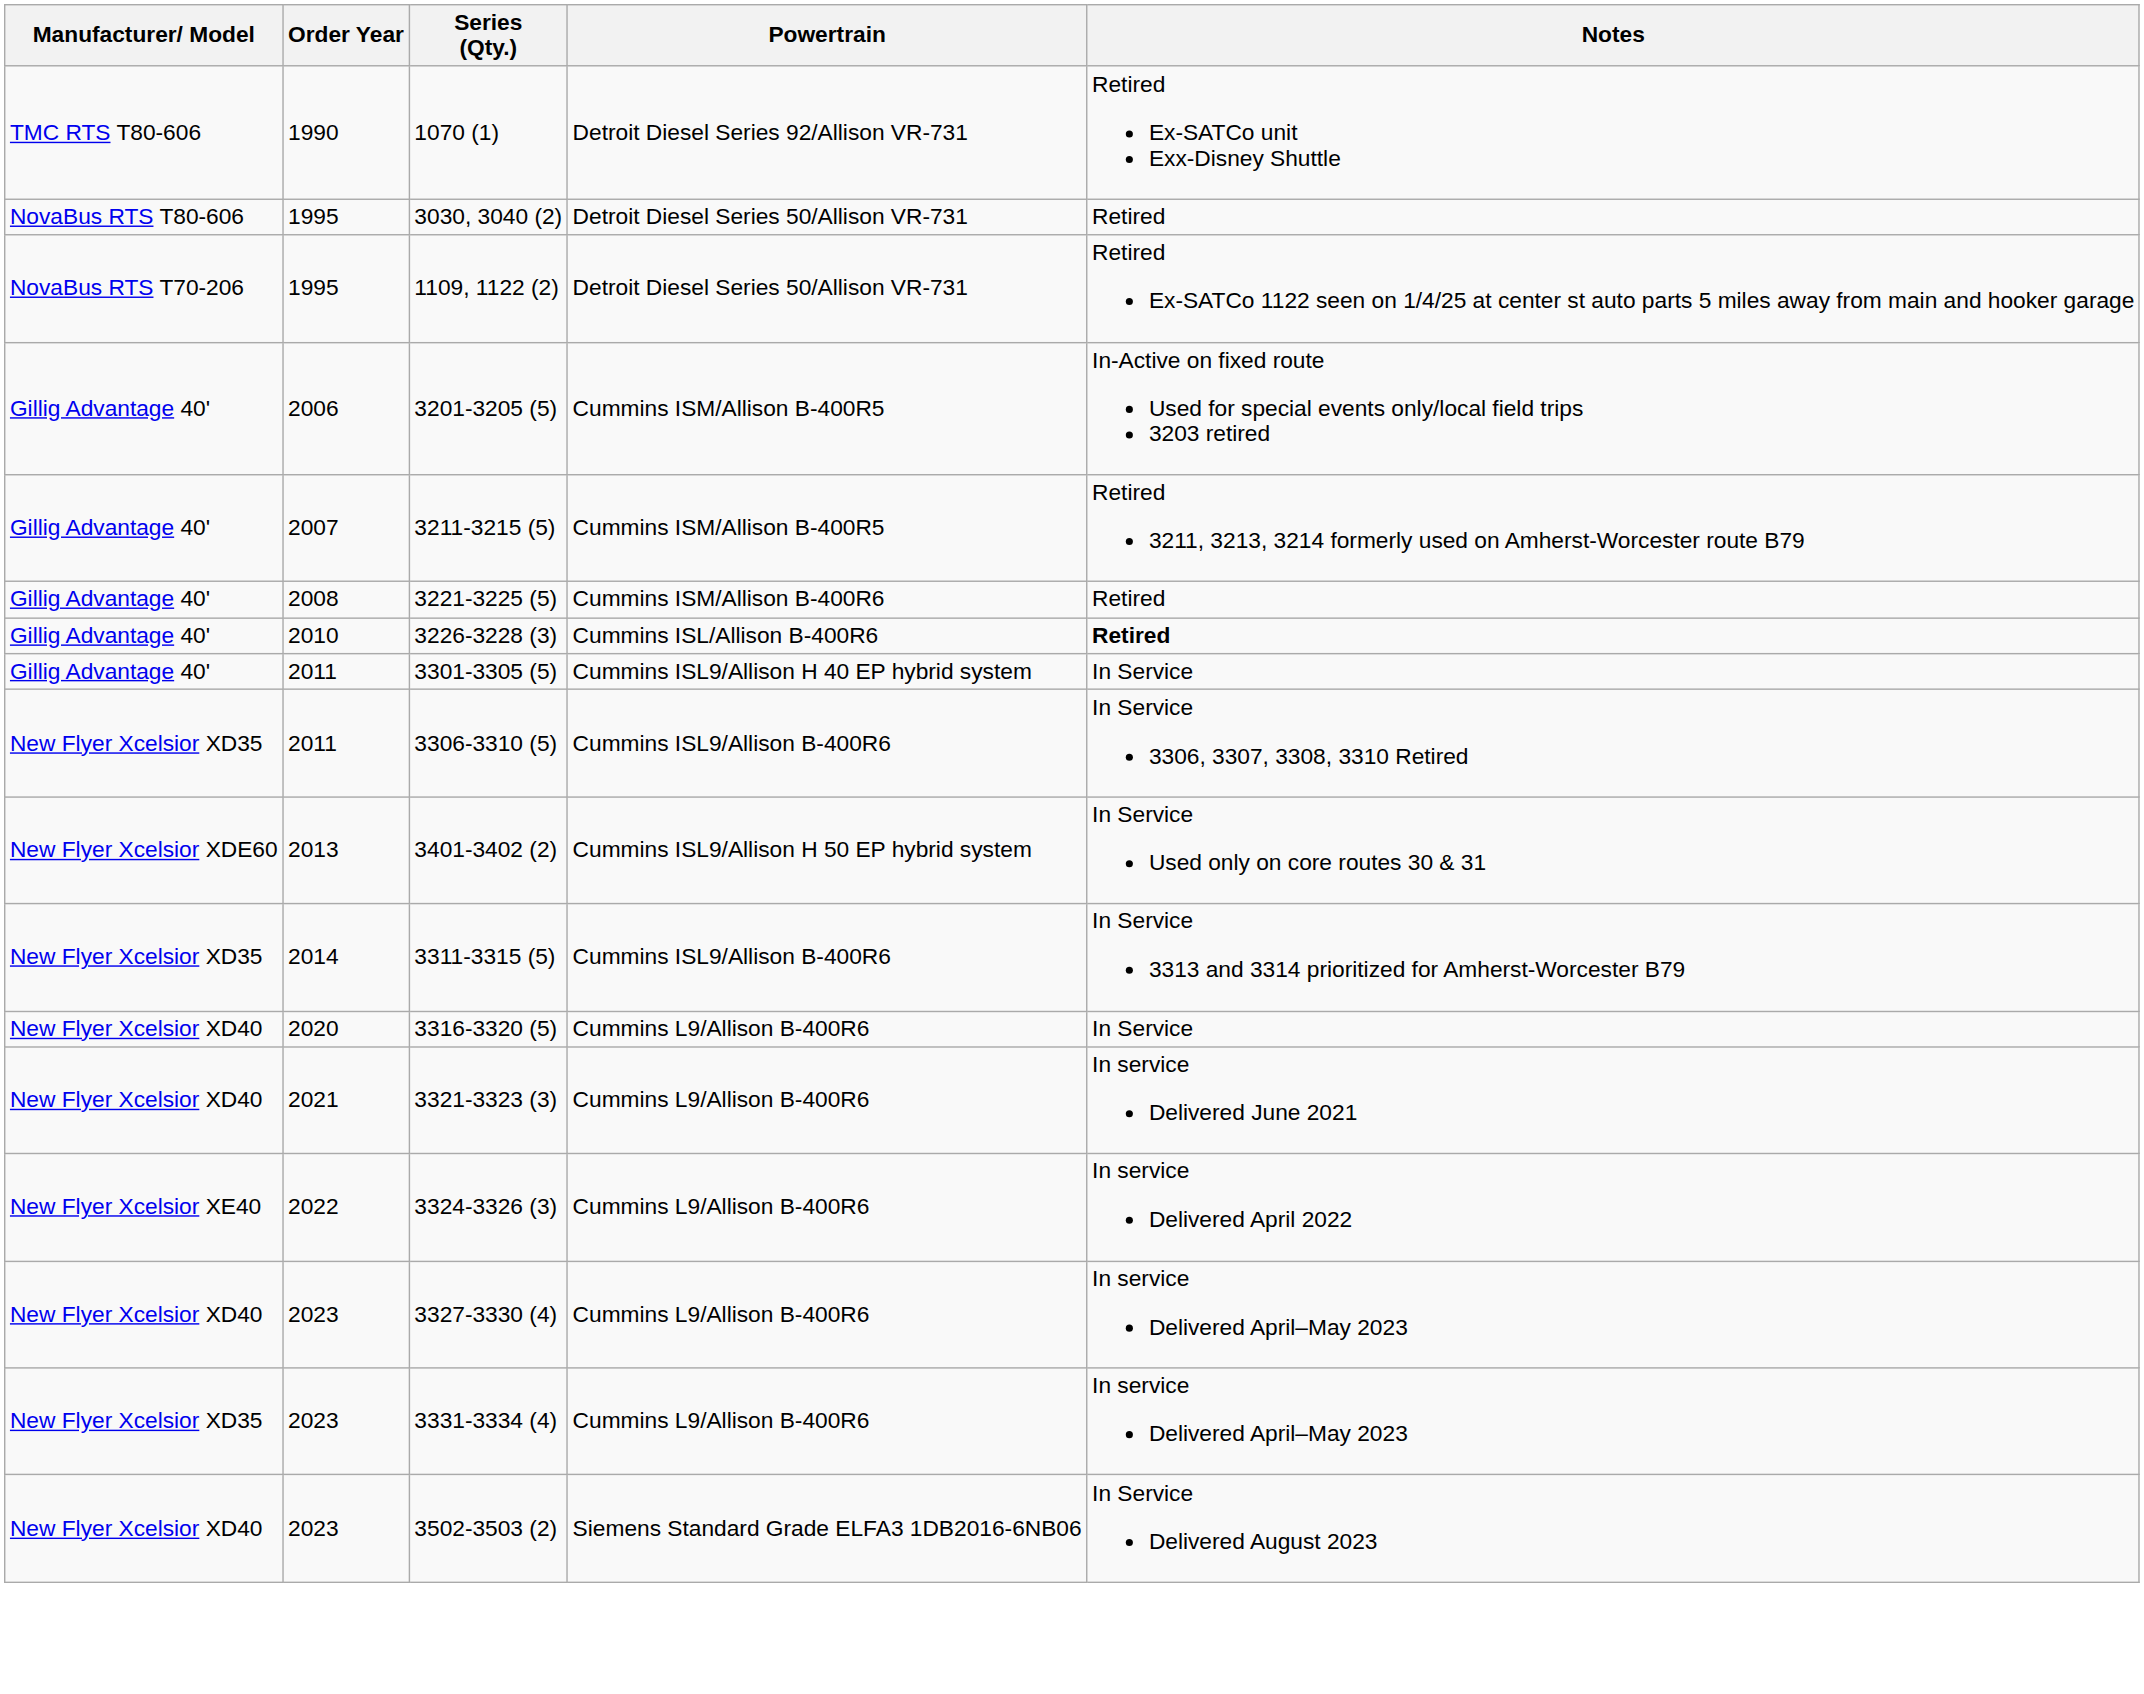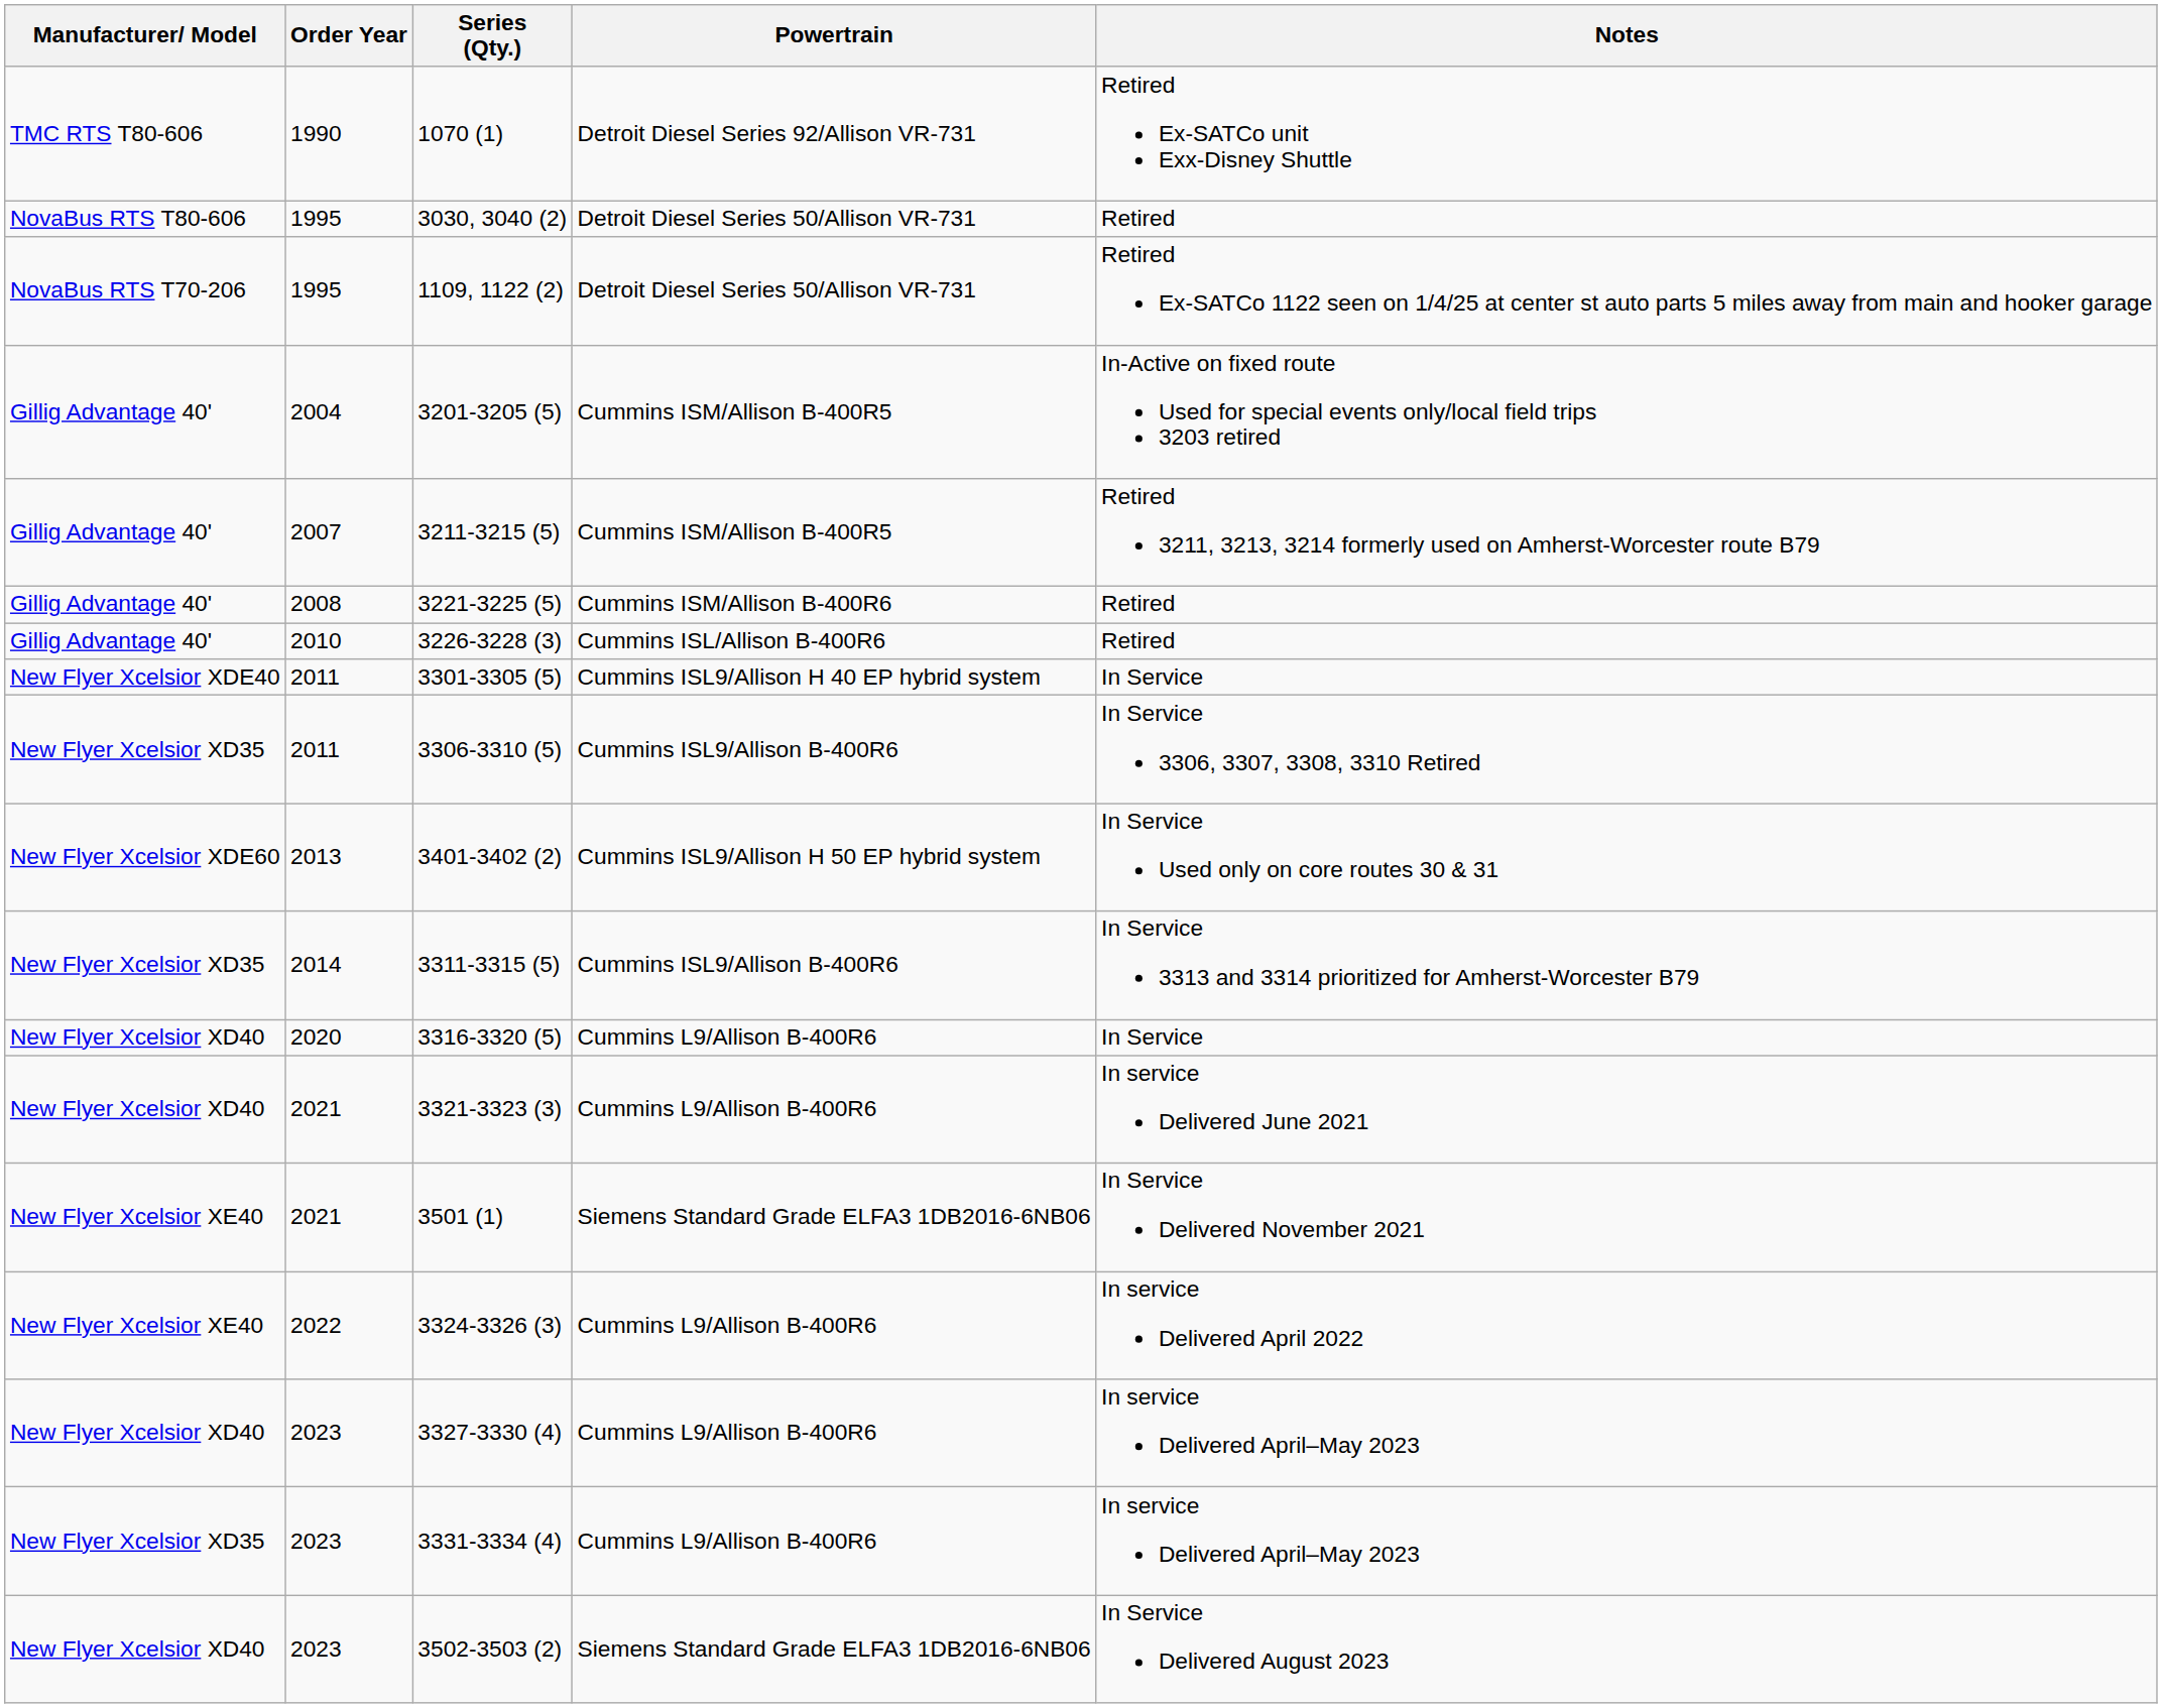 <table class= wikitable>
 <tr>
 <th>Manufacturer/ Model</th>
 <th>Order Year</th>
 <th>Series<br>(Qty.)</th>
 <th>Powertrain</th>
 <th>Notes</th>
 </tr>
 <tr>
 <td><a href='#'>TMC RTS</a> T80-606</td>
 <td>1990</td>
 <td>1070 (1)</td>
 <td>Detroit Diesel Series 92/Allison VR-731</td>
 <td>Retired<br><ul><li>Ex-SATCo unit</li><li>Exx-Disney Shuttle</li></ul></td>
 </tr>
 <tr>
 <td><a href='#'>NovaBus RTS</a> T80-606</td>
 <td>1995</td>
 <td>3030, 3040 (2)</td>
 <td>Detroit Diesel Series 50/Allison VR-731</td>
 <td>Retired</td>
 </tr>
 <tr>
 <td><a href='#'>NovaBus RTS</a> T70-206</td>
 <td>1995</td>
 <td>1109, 1122 (2)</td>
 <td>Detroit Diesel Series 50/Allison VR-731</td>
 <td>Retired<br><ul><li>Ex-SATCo 1122 seen on  1/4/25 at center st auto parts 5 miles away from main and hooker garage</li></ul></td>
 </tr>
 <tr>
 <td><a href='#'>Gillig Advantage</a> 40'</td>
-<td>2006</td>
+<td>2004</td>
 <td>3201-3205 (5)</td>
 <td>Cummins ISM/Allison B-400R5</td>
 <td>In-Active on fixed route<br><ul><li>Used for special events only/local field trips</li><li>3203 retired</li></ul></td>
 </tr>
 <tr>
 <td><a href='#'>Gillig Advantage</a> 40'</td>
 <td>2007</td>
 <td>3211-3215 (5)</td>
 <td>Cummins ISM/Allison B-400R5</td>
 <td>Retired<br><ul><li>3211, 3213, 3214 formerly used on  Amherst-Worcester route B79</li></ul></td>
 </tr>
 <tr>
 <td><a href='#'>Gillig Advantage</a> 40'</td>
 <td>2008</td>
 <td>3221-3225 (5)</td>
 <td>Cummins ISM/Allison B-400R6</td>
 <td>Retired</td>
 </tr>
 <tr>
 <td><a href='#'>Gillig Advantage</a> 40'</td>
 <td>2010</td>
 <td>3226-3228 (3)</td>
 <td>Cummins ISL/Allison B-400R6</td>
-<td><strong>Retired</strong></td>
+<td>Retired</td>
 </tr>
 <tr>
-<td><a href='#'>Gillig Advantage</a> 40'</td>
+<td><a href='#'>New Flyer Xcelsior</a> XDE40</td>
 <td>2011</td>
 <td>3301-3305 (5)</td>
 <td>Cummins ISL9/Allison H 40 EP hybrid system</td>
 <td>In Service</td>
 </tr>
 <tr>
 <td><a href='#'>New Flyer Xcelsior</a> XD35</td>
 <td>2011</td>
 <td>3306-3310 (5)</td>
 <td>Cummins ISL9/Allison B-400R6</td>
 <td>In Service<br><ul><li>3306, 3307, 3308, 3310 Retired</li></ul></td>
 </tr>
 <tr>
 <td><a href='#'>New Flyer Xcelsior</a> XDE60</td>
 <td>2013</td>
 <td>3401-3402 (2)</td>
 <td>Cummins ISL9/Allison H 50 EP hybrid system</td>
 <td>In Service<br><ul><li>Used only on core routes 30 & 31</li></ul></td>
 </tr>
 <tr>
 <td><a href='#'>New Flyer Xcelsior</a> XD35</td>
 <td>2014</td>
 <td>3311-3315 (5)</td>
 <td>Cummins ISL9/Allison B-400R6</td>
 <td>In Service<br><ul><li>3313 and 3314 prioritized for Amherst-Worcester B79</li></ul></td>
 </tr>
 <tr>
 <td><a href='#'>New Flyer Xcelsior</a> XD40</td>
 <td>2020</td>
 <td>3316-3320 (5)</td>
 <td>Cummins L9/Allison B-400R6</td>
 <td>In Service</td>
 </tr>
 <tr>
 <td><a href='#'>New Flyer Xcelsior</a> XD40</td>
 <td>2021</td>
 <td>3321-3323 (3)</td>
 <td>Cummins L9/Allison B-400R6</td>
 <td>In service<br><ul><li>Delivered June 2021</li></ul></td>
 </tr>
 <tr>
 <td><a href='#'>New Flyer Xcelsior</a> XE40</td>
+<td>2021</td>
+<td>3501 (1)</td>
+<td>Siemens Standard Grade ELFA3 1DB2016-6NB06</td>
+<td>In Service<br><ul><li>Delivered November 2021</li></ul></td>
+</tr>
+<tr>
+<td><a href='#'>New Flyer Xcelsior</a> XE40</td>
 <td>2022</td>
 <td>3324-3326 (3)</td>
 <td>Cummins L9/Allison B-400R6</td>
 <td>In service<br><ul><li>Delivered April 2022</li></ul></td>
 </tr>
 <tr>
 <td><a href='#'>New Flyer Xcelsior</a> XD40</td>
 <td>2023</td>
 <td>3327-3330 (4)</td>
 <td>Cummins L9/Allison B-400R6</td>
 <td>In service<br><ul><li>Delivered April–May 2023</li></ul></td>
 </tr>
 <tr>
 <td><a href='#'>New Flyer Xcelsior</a> XD35</td>
 <td>2023</td>
 <td>3331-3334 (4)</td>
 <td>Cummins L9/Allison B-400R6</td>
 <td>In service<br><ul><li>Delivered April–May 2023</li></ul></td>
 </tr>
 <tr>
 <td><a href='#'>New Flyer Xcelsior</a> XD40</td>
 <td>2023</td>
 <td>3502-3503 (2)</td>
 <td>Siemens Standard Grade ELFA3 1DB2016-6NB06</td>
 <td>In Service<br><ul><li>Delivered August 2023</li></ul></td>
 </tr>
 </table>
